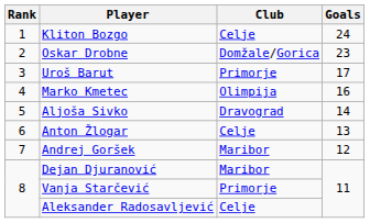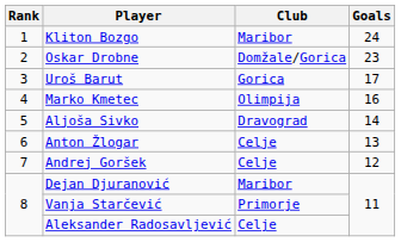 <table class="wikitable" style="text-align:left">
 <tr>
 <th>Rank</th>
 <th>Player</th>
 <th>Club</th>
 <th>Goals</th>
 </tr>
 <tr>
 <td align="center">1</td>
 <td> <a href='#'>Kliton Bozgo</a></td>
-<td><a href='#'>Celje</a></td>
+<td><a href='#'>Maribor</a></td>
 <td rowspan=1 align=center>24</td>
 </tr>
 <tr>
 <td align="center">2</td>
 <td> <a href='#'>Oskar Drobne</a></td>
 <td><a href='#'>Domžale</a>/<a href='#'>Gorica</a></td>
 <td rowspan=1 align=center>23</td>
 </tr>
 <tr>
 <td align="center">3</td>
 <td> <a href='#'>Uroš Barut</a></td>
-<td><a href='#'>Primorje</a></td>
+<td><a href='#'>Gorica</a></td>
 <td rowspan=1 align=center>17</td>
 </tr>
 <tr>
 <td align="center">4</td>
 <td> <a href='#'>Marko Kmetec</a></td>
 <td><a href='#'>Olimpija</a></td>
 <td rowspan=1 align=center>16</td>
 </tr>
 <tr>
 <td align="center">5</td>
 <td> <a href='#'>Aljoša Sivko</a></td>
 <td><a href='#'>Dravograd</a></td>
 <td rowspan=1 align=center>14</td>
 </tr>
 <tr>
 <td align="center">6</td>
 <td> <a href='#'>Anton Žlogar</a></td>
 <td><a href='#'>Celje</a></td>
 <td rowspan=1 align=center>13</td>
 </tr>
 <tr>
 <td align="center">7</td>
 <td> <a href='#'>Andrej Goršek</a></td>
-<td><a href='#'>Maribor</a></td>
+<td><a href='#'>Celje</a></td>
 <td rowspan=1 align=center>12</td>
 </tr>
 <tr>
 <td rowspan=3 align="center">8</td>
 <td> <a href='#'>Dejan Djuranović</a></td>
 <td><a href='#'>Maribor</a></td>
 <td rowspan=3 align=center>11</td>
 </tr>
 <tr>
 <td> <a href='#'>Vanja Starčević</a></td>
 <td><a href='#'>Primorje</a></td>
 </tr>
 <tr>
 <td> <a href='#'>Aleksander Radosavljević</a></td>
 <td><a href='#'>Celje</a></td>
 </tr>
 </table>
